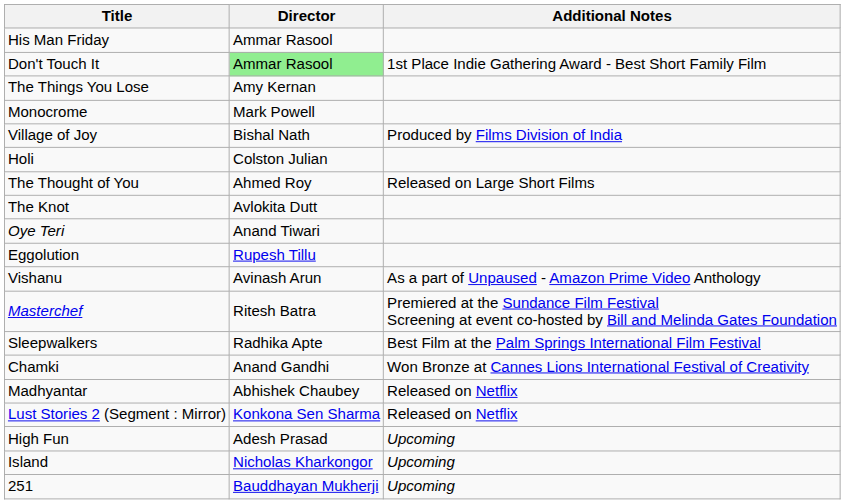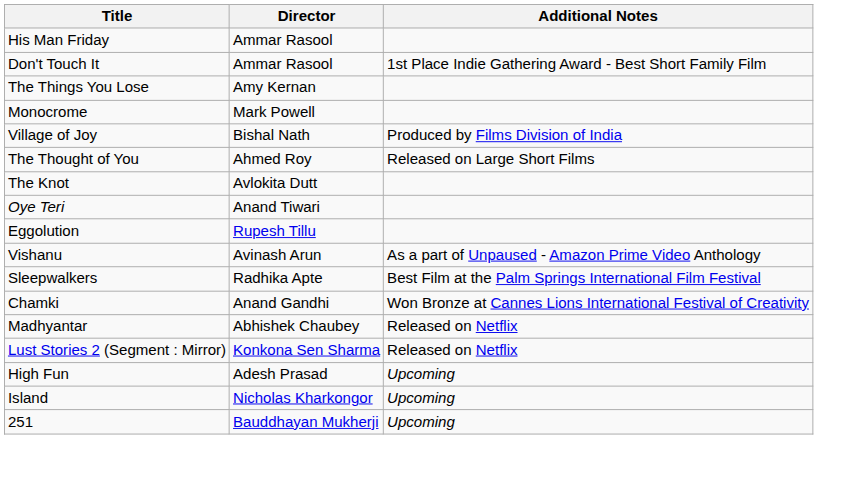 <table class="wikitable">
 <tr>
 <th>Title</th>
 <th>Director</th>
 <th>Additional Notes</th>
 </tr>
 <tr>
 <td>His Man Friday</td>
 <td>Ammar Rasool</td>
 <td></td>
 </tr>
 <tr>
 <td>Don't Touch It</td>
-<td style="background: lightgreen;">Ammar Rasool</td>
+<td>Ammar Rasool</td>
 <td>1st Place Indie Gathering Award - Best Short Family Film</td>
 </tr>
 <tr>
 <td>The Things You Lose</td>
 <td>Amy Kernan</td>
 <td></td>
 </tr>
 <tr>
 <td>Monocrome</td>
 <td>Mark Powell</td>
 <td></td>
 </tr>
 <tr>
 <td>Village of Joy</td>
 <td>Bishal Nath</td>
 <td>Produced by <a href='#'>Films Division of India</a></td>
-</tr>
-<tr>
-<td>Holi</td>
-<td>Colston Julian</td>
-<td></td>
 </tr>
 <tr>
 <td>The Thought of You</td>
 <td>Ahmed Roy</td>
 <td>Released on Large Short Films</td>
 </tr>
 <tr>
 <td>The Knot</td>
 <td>Avlokita Dutt</td>
 <td></td>
 </tr>
 <tr>
 <td><em>Oye Teri</em></td>
 <td>Anand Tiwari</td>
 <td></td>
 </tr>
 <tr>
 <td>Eggolution</td>
 <td><a href='#'>Rupesh Tillu</a></td>
 <td></td>
 </tr>
 <tr>
 <td>Vishanu</td>
 <td>Avinash Arun</td>
 <td>As a part of <a href='#'>Unpaused</a> - <a href='#'>Amazon Prime Video</a> Anthology</td>
-</tr>
-<tr>
-<td><em><a href='#'>Masterchef</a></em></td>
-<td>Ritesh Batra</td>
-<td>Premiered at the <a href='#'>Sundance Film Festival</a><br>Screening at event co-hosted by <a href='#'>Bill and Melinda Gates Foundation</a></td>
 </tr>
 <tr>
 <td>Sleepwalkers</td>
 <td>Radhika Apte</td>
 <td>Best Film at the <a href='#'>Palm Springs International Film Festival</a></td>
 </tr>
 <tr>
 <td>Chamki</td>
 <td>Anand Gandhi</td>
 <td>Won Bronze at <a href='#'>Cannes Lions International Festival of Creativity</a></td>
 </tr>
 <tr>
 <td>Madhyantar</td>
 <td>Abhishek Chaubey</td>
 <td>Released on <a href='#'>Netflix</a></td>
 </tr>
 <tr>
 <td><a href='#'>Lust Stories 2</a> (Segment : Mirror)</td>
 <td><a href='#'>Konkona Sen Sharma</a></td>
 <td>Released on <a href='#'>Netflix</a></td>
 </tr>
 <tr>
 <td>High Fun</td>
 <td>Adesh Prasad</td>
 <td><em>Upcoming</em></td>
 </tr>
 <tr>
 <td>Island</td>
 <td><a href='#'>Nicholas Kharkongor</a></td>
 <td><em>Upcoming</em></td>
 </tr>
 <tr>
 <td>251</td>
 <td><a href='#'>Bauddhayan Mukherji</a></td>
 <td><em>Upcoming</em></td>
 </tr>
 </table>
